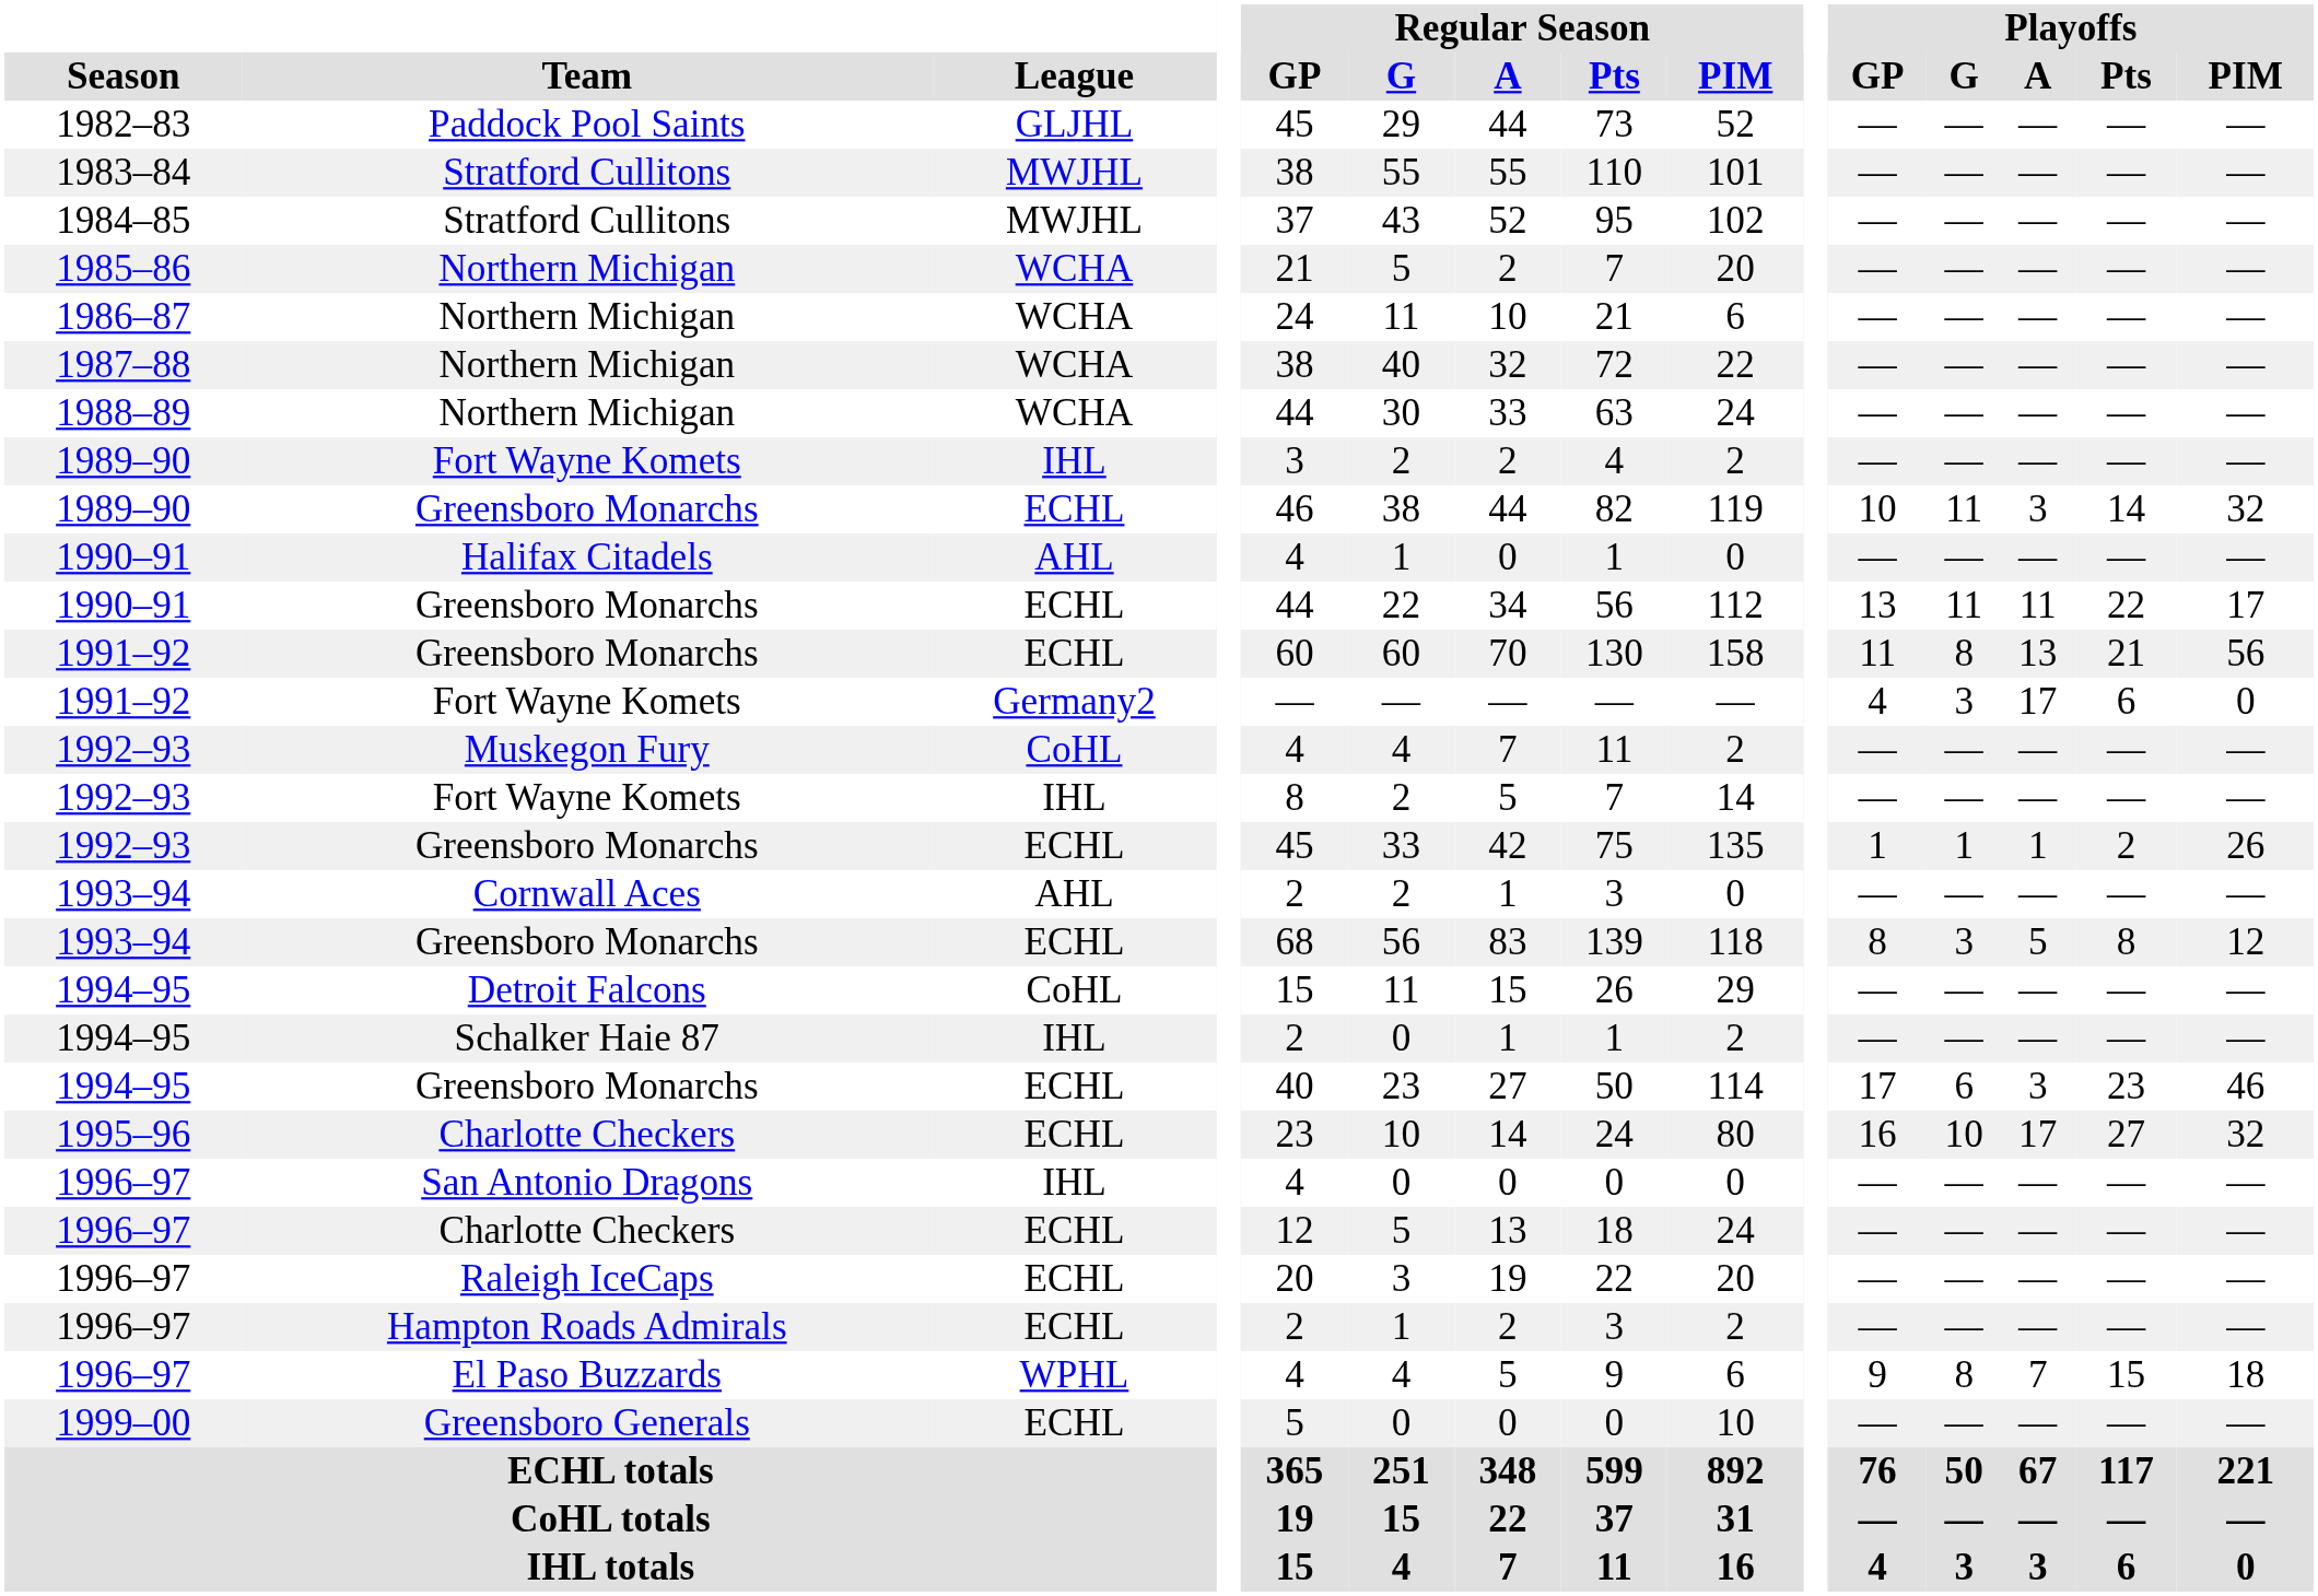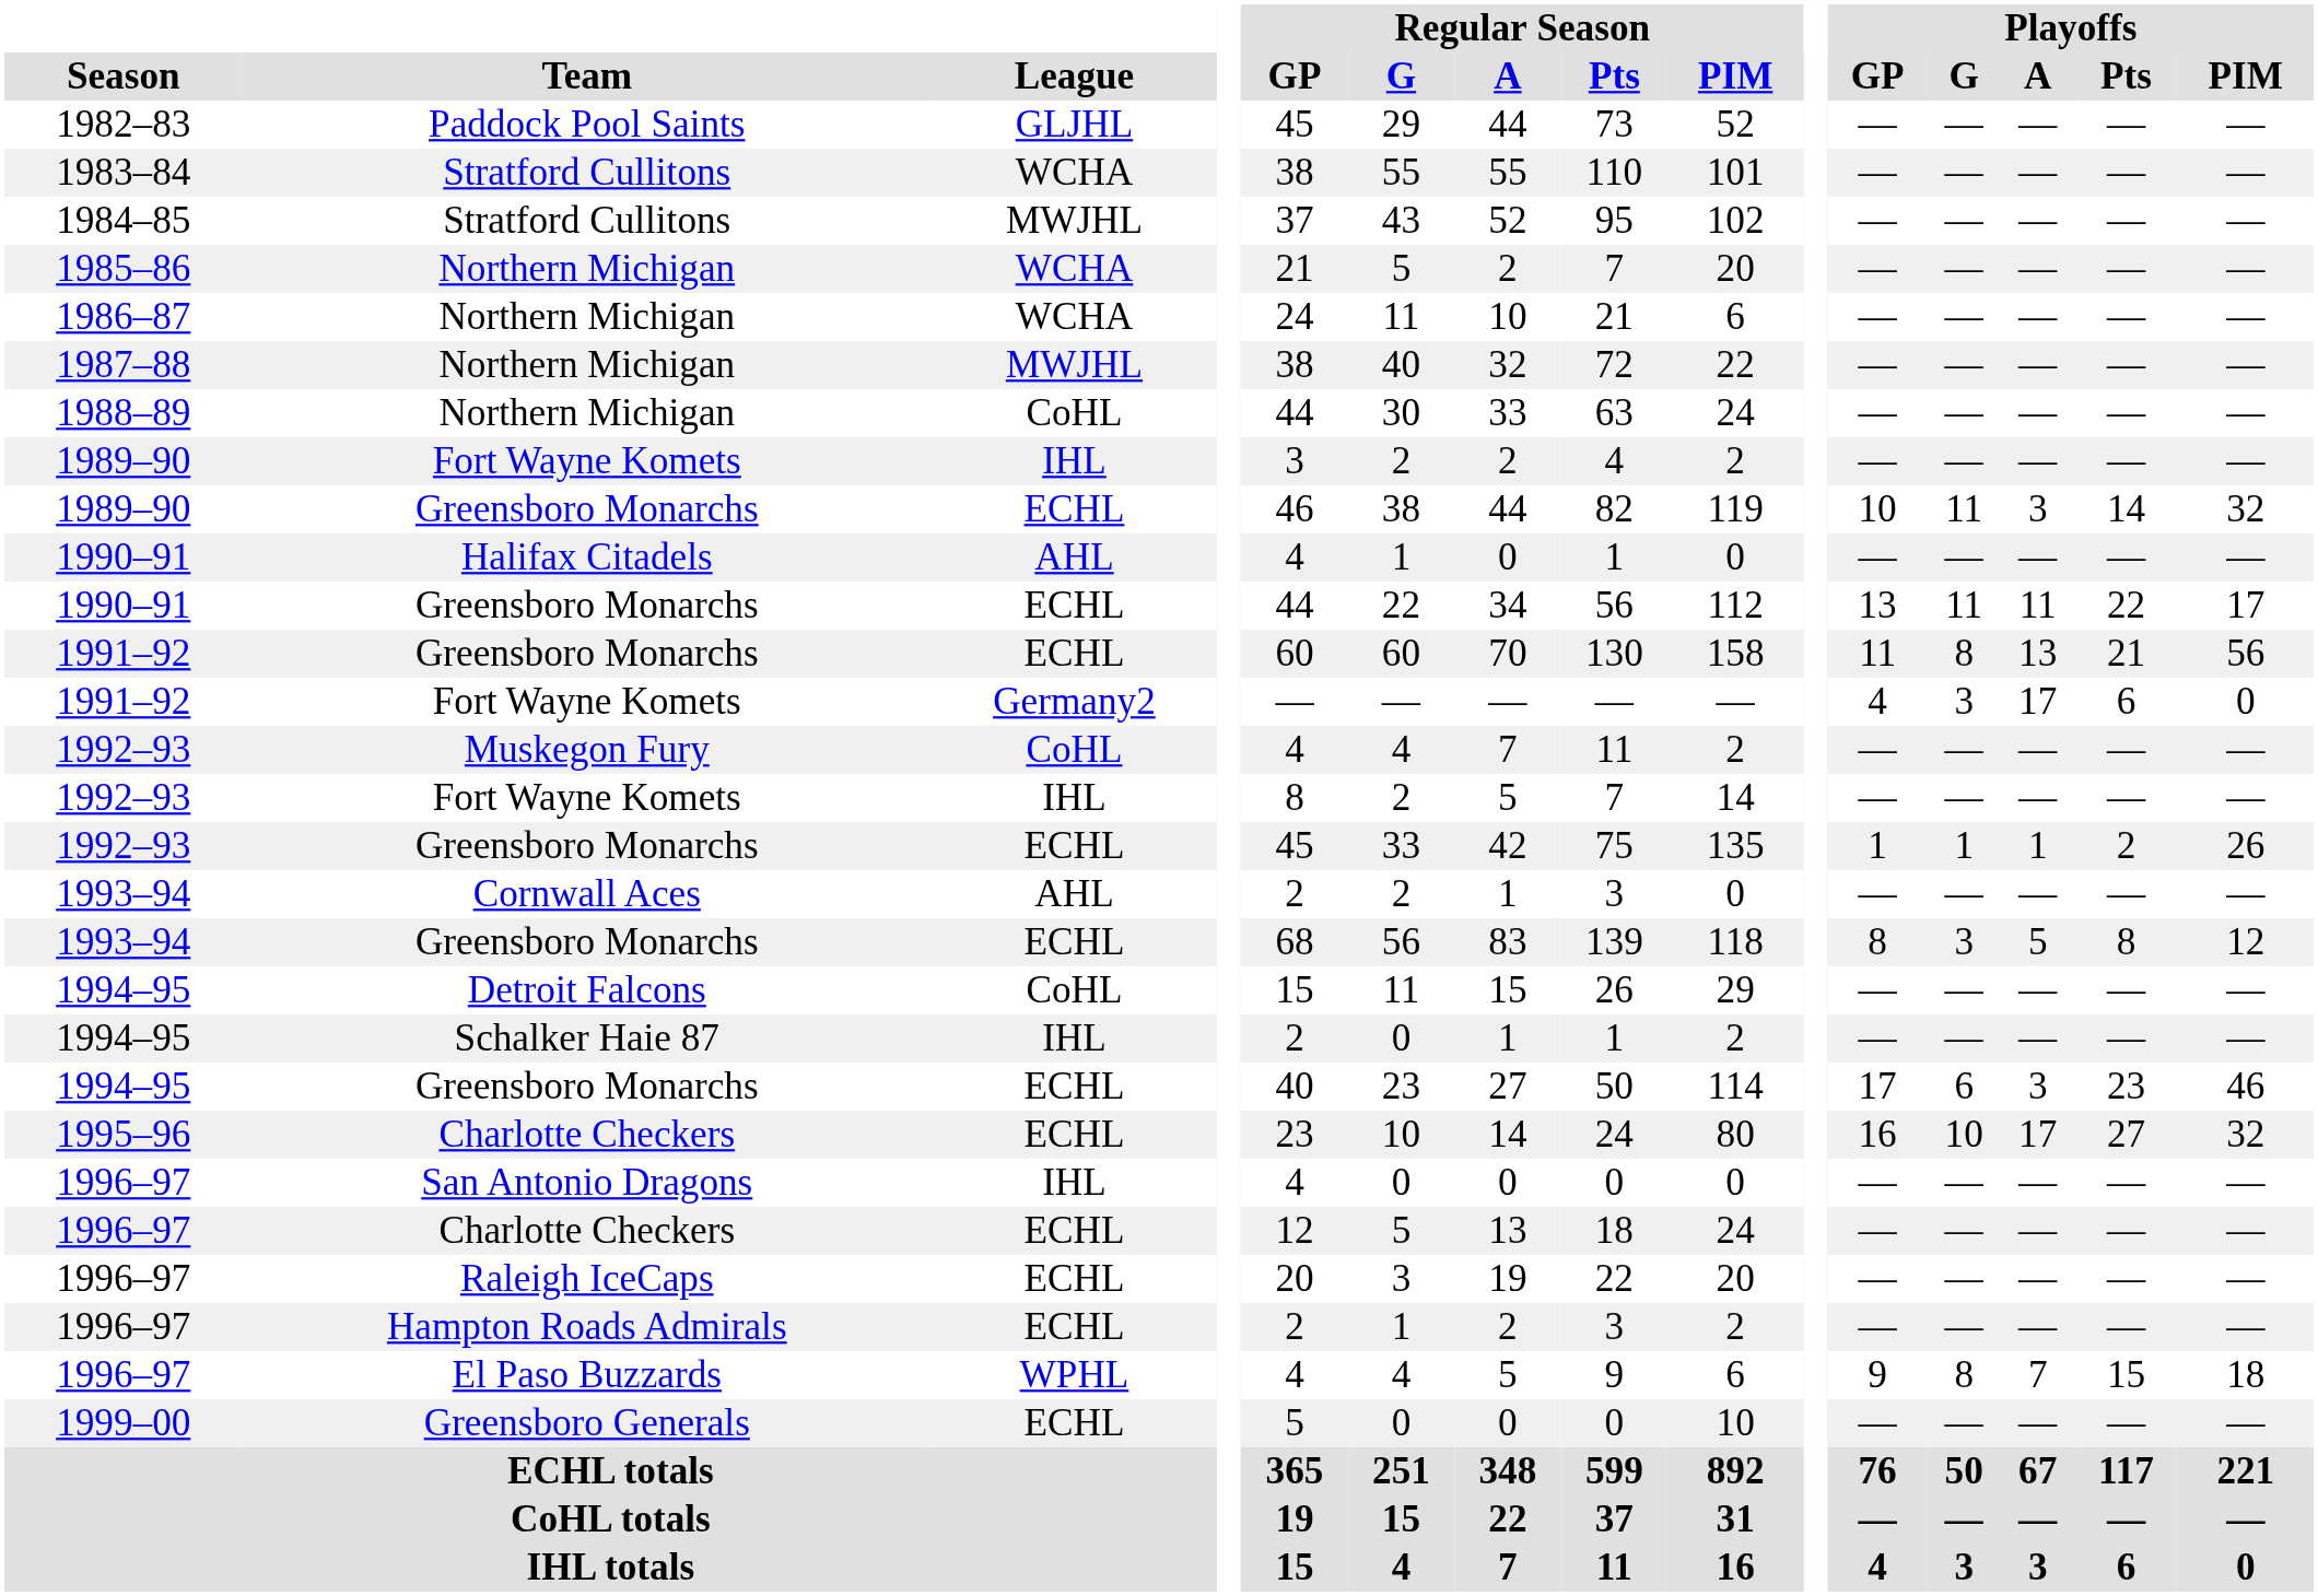 <table border="0" cellpadding="1" cellspacing="0" style="text-align:center; width:60em">
 <tr bgcolor="#e0e0e0">
 <th colspan="3"  bgcolor="#ffffff"> </th>
 <th rowspan="99" bgcolor="#ffffff"> </th>
 <th colspan="5">Regular Season</th>
 <th rowspan="99" bgcolor="#ffffff"> </th>
 <th colspan="5">Playoffs</th>
 </tr>
 <tr bgcolor="#e0e0e0">
 <th>Season</th>
 <th>Team</th>
 <th>League</th>
 <th>GP</th>
 <th><a href='#'>G</a></th>
 <th><a href='#'>A</a></th>
 <th><a href='#'>Pts</a></th>
 <th><a href='#'>PIM</a></th>
 <th>GP</th>
 <th>G</th>
 <th>A</th>
 <th>Pts</th>
 <th>PIM</th>
 </tr>
 <tr>
 <td>1982–83</td>
 <td><a href='#'>Paddock Pool Saints</a></td>
 <td><a href='#'>GLJHL</a></td>
 <td>45</td>
 <td>29</td>
 <td>44</td>
 <td>73</td>
 <td>52</td>
 <td>—</td>
 <td>—</td>
 <td>—</td>
 <td>—</td>
 <td>—</td>
 </tr>
 <tr bgcolor="f0f0f0">
 <td>1983–84</td>
 <td><a href='#'>Stratford Cullitons</a></td>
-<td><a href='#'>MWJHL</a></td>
+<td>WCHA</td>
 <td>38</td>
 <td>55</td>
 <td>55</td>
 <td>110</td>
 <td>101</td>
 <td>—</td>
 <td>—</td>
 <td>—</td>
 <td>—</td>
 <td>—</td>
 </tr>
 <tr>
 <td>1984–85</td>
 <td>Stratford Cullitons</td>
 <td>MWJHL</td>
 <td>37</td>
 <td>43</td>
 <td>52</td>
 <td>95</td>
 <td>102</td>
 <td>—</td>
 <td>—</td>
 <td>—</td>
 <td>—</td>
 <td>—</td>
 </tr>
 <tr bgcolor="f0f0f0">
 <td><a href='#'>1985–86</a></td>
 <td><a href='#'>Northern Michigan</a></td>
 <td><a href='#'>WCHA</a></td>
 <td>21</td>
 <td>5</td>
 <td>2</td>
 <td>7</td>
 <td>20</td>
 <td>—</td>
 <td>—</td>
 <td>—</td>
 <td>—</td>
 <td>—</td>
 </tr>
 <tr>
 <td><a href='#'>1986–87</a></td>
 <td>Northern Michigan</td>
 <td>WCHA</td>
 <td>24</td>
 <td>11</td>
 <td>10</td>
 <td>21</td>
 <td>6</td>
 <td>—</td>
 <td>—</td>
 <td>—</td>
 <td>—</td>
 <td>—</td>
 </tr>
 <tr bgcolor="f0f0f0">
 <td><a href='#'>1987–88</a></td>
 <td>Northern Michigan</td>
-<td>WCHA</td>
+<td><a href='#'>MWJHL</a></td>
 <td>38</td>
 <td>40</td>
 <td>32</td>
 <td>72</td>
 <td>22</td>
 <td>—</td>
 <td>—</td>
 <td>—</td>
 <td>—</td>
 <td>—</td>
 </tr>
 <tr>
 <td><a href='#'>1988–89</a></td>
 <td>Northern Michigan</td>
-<td>WCHA</td>
+<td>CoHL</td>
 <td>44</td>
 <td>30</td>
 <td>33</td>
 <td>63</td>
 <td>24</td>
 <td>—</td>
 <td>—</td>
 <td>—</td>
 <td>—</td>
 <td>—</td>
 </tr>
 <tr bgcolor="f0f0f0">
 <td><a href='#'>1989–90</a></td>
 <td><a href='#'>Fort Wayne Komets</a></td>
 <td><a href='#'>IHL</a></td>
 <td>3</td>
 <td>2</td>
 <td>2</td>
 <td>4</td>
 <td>2</td>
 <td>—</td>
 <td>—</td>
 <td>—</td>
 <td>—</td>
 <td>—</td>
 </tr>
 <tr>
 <td><a href='#'>1989–90</a></td>
 <td><a href='#'>Greensboro Monarchs</a></td>
 <td><a href='#'>ECHL</a></td>
 <td>46</td>
 <td>38</td>
 <td>44</td>
 <td>82</td>
 <td>119</td>
 <td>10</td>
 <td>11</td>
 <td>3</td>
 <td>14</td>
 <td>32</td>
 </tr>
 <tr bgcolor="f0f0f0">
 <td><a href='#'>1990–91</a></td>
 <td><a href='#'>Halifax Citadels</a></td>
 <td><a href='#'>AHL</a></td>
 <td>4</td>
 <td>1</td>
 <td>0</td>
 <td>1</td>
 <td>0</td>
 <td>—</td>
 <td>—</td>
 <td>—</td>
 <td>—</td>
 <td>—</td>
 </tr>
 <tr>
 <td><a href='#'>1990–91</a></td>
 <td>Greensboro Monarchs</td>
 <td>ECHL</td>
 <td>44</td>
 <td>22</td>
 <td>34</td>
 <td>56</td>
 <td>112</td>
 <td>13</td>
 <td>11</td>
 <td>11</td>
 <td>22</td>
 <td>17</td>
 </tr>
 <tr bgcolor="f0f0f0">
 <td><a href='#'>1991–92</a></td>
 <td>Greensboro Monarchs</td>
 <td>ECHL</td>
 <td>60</td>
 <td>60</td>
 <td>70</td>
 <td>130</td>
 <td>158</td>
 <td>11</td>
 <td>8</td>
 <td>13</td>
 <td>21</td>
 <td>56</td>
 </tr>
 <tr>
 <td><a href='#'>1991–92</a></td>
 <td>Fort Wayne Komets</td>
 <td><a href='#'>Germany2</a></td>
 <td>—</td>
 <td>—</td>
 <td>—</td>
 <td>—</td>
 <td>—</td>
 <td>4</td>
 <td>3</td>
 <td>17</td>
 <td>6</td>
 <td>0</td>
 </tr>
 <tr bgcolor="f0f0f0">
 <td><a href='#'>1992–93</a></td>
 <td><a href='#'>Muskegon Fury</a></td>
 <td><a href='#'>CoHL</a></td>
 <td>4</td>
 <td>4</td>
 <td>7</td>
 <td>11</td>
 <td>2</td>
 <td>—</td>
 <td>—</td>
 <td>—</td>
 <td>—</td>
 <td>—</td>
 </tr>
 <tr>
 <td><a href='#'>1992–93</a></td>
 <td>Fort Wayne Komets</td>
 <td>IHL</td>
 <td>8</td>
 <td>2</td>
 <td>5</td>
 <td>7</td>
 <td>14</td>
 <td>—</td>
 <td>—</td>
 <td>—</td>
 <td>—</td>
 <td>—</td>
 </tr>
 <tr bgcolor="f0f0f0">
 <td><a href='#'>1992–93</a></td>
 <td>Greensboro Monarchs</td>
 <td>ECHL</td>
 <td>45</td>
 <td>33</td>
 <td>42</td>
 <td>75</td>
 <td>135</td>
 <td>1</td>
 <td>1</td>
 <td>1</td>
 <td>2</td>
 <td>26</td>
 </tr>
 <tr>
 <td><a href='#'>1993–94</a></td>
 <td><a href='#'>Cornwall Aces</a></td>
 <td>AHL</td>
 <td>2</td>
 <td>2</td>
 <td>1</td>
 <td>3</td>
 <td>0</td>
 <td>—</td>
 <td>—</td>
 <td>—</td>
 <td>—</td>
 <td>—</td>
 </tr>
 <tr bgcolor="f0f0f0">
 <td><a href='#'>1993–94</a></td>
 <td>Greensboro Monarchs</td>
 <td>ECHL</td>
 <td>68</td>
 <td>56</td>
 <td>83</td>
 <td>139</td>
 <td>118</td>
 <td>8</td>
 <td>3</td>
 <td>5</td>
 <td>8</td>
 <td>12</td>
 </tr>
 <tr>
 <td><a href='#'>1994–95</a></td>
 <td><a href='#'>Detroit Falcons</a></td>
 <td>CoHL</td>
 <td>15</td>
 <td>11</td>
 <td>15</td>
 <td>26</td>
 <td>29</td>
 <td>—</td>
 <td>—</td>
 <td>—</td>
 <td>—</td>
 <td>—</td>
 </tr>
 <tr bgcolor="f0f0f0">
 <td>1994–95</td>
 <td>Schalker Haie 87</td>
 <td>IHL</td>
 <td>2</td>
 <td>0</td>
 <td>1</td>
 <td>1</td>
 <td>2</td>
 <td>—</td>
 <td>—</td>
 <td>—</td>
 <td>—</td>
 <td>—</td>
 </tr>
 <tr>
 <td><a href='#'>1994–95</a></td>
 <td>Greensboro Monarchs</td>
 <td>ECHL</td>
 <td>40</td>
 <td>23</td>
 <td>27</td>
 <td>50</td>
 <td>114</td>
 <td>17</td>
 <td>6</td>
 <td>3</td>
 <td>23</td>
 <td>46</td>
 </tr>
 <tr bgcolor="f0f0f0">
 <td><a href='#'>1995–96</a></td>
 <td><a href='#'>Charlotte Checkers</a></td>
 <td>ECHL</td>
 <td>23</td>
 <td>10</td>
 <td>14</td>
 <td>24</td>
 <td>80</td>
 <td>16</td>
 <td>10</td>
 <td>17</td>
 <td>27</td>
 <td>32</td>
 </tr>
 <tr>
 <td><a href='#'>1996–97</a></td>
 <td><a href='#'>San Antonio Dragons</a></td>
 <td>IHL</td>
 <td>4</td>
 <td>0</td>
 <td>0</td>
 <td>0</td>
 <td>0</td>
 <td>—</td>
 <td>—</td>
 <td>—</td>
 <td>—</td>
 <td>—</td>
 </tr>
 <tr bgcolor="f0f0f0">
 <td><a href='#'>1996–97</a></td>
 <td>Charlotte Checkers</td>
 <td>ECHL</td>
 <td>12</td>
 <td>5</td>
 <td>13</td>
 <td>18</td>
 <td>24</td>
 <td>—</td>
 <td>—</td>
 <td>—</td>
 <td>—</td>
 <td>—</td>
 </tr>
 <tr>
 <td>1996–97</td>
 <td><a href='#'>Raleigh IceCaps</a></td>
 <td>ECHL</td>
 <td>20</td>
 <td>3</td>
 <td>19</td>
 <td>22</td>
 <td>20</td>
 <td>—</td>
 <td>—</td>
 <td>—</td>
 <td>—</td>
 <td>—</td>
 </tr>
 <tr bgcolor="f0f0f0">
 <td>1996–97</td>
 <td><a href='#'>Hampton Roads Admirals</a></td>
 <td>ECHL</td>
 <td>2</td>
 <td>1</td>
 <td>2</td>
 <td>3</td>
 <td>2</td>
 <td>—</td>
 <td>—</td>
 <td>—</td>
 <td>—</td>
 <td>—</td>
 </tr>
 <tr>
 <td><a href='#'>1996–97</a></td>
 <td><a href='#'>El Paso Buzzards</a></td>
 <td><a href='#'>WPHL</a></td>
 <td>4</td>
 <td>4</td>
 <td>5</td>
 <td>9</td>
 <td>6</td>
 <td>9</td>
 <td>8</td>
 <td>7</td>
 <td>15</td>
 <td>18</td>
 </tr>
 <tr bgcolor="f0f0f0">
 <td><a href='#'>1999–00</a></td>
 <td><a href='#'>Greensboro Generals</a></td>
 <td>ECHL</td>
 <td>5</td>
 <td>0</td>
 <td>0</td>
 <td>0</td>
 <td>10</td>
 <td>—</td>
 <td>—</td>
 <td>—</td>
 <td>—</td>
 <td>—</td>
 </tr>
 <tr bgcolor="#e0e0e0">
 <th colspan="3">ECHL totals</th>
 <th>365</th>
 <th>251</th>
 <th>348</th>
 <th>599</th>
 <th>892</th>
 <th>76</th>
 <th>50</th>
 <th>67</th>
 <th>117</th>
 <th>221</th>
 </tr>
 <tr bgcolor="#e0e0e0">
 <th colspan="3">CoHL totals</th>
 <th>19</th>
 <th>15</th>
 <th>22</th>
 <th>37</th>
 <th>31</th>
 <th>—</th>
 <th>—</th>
 <th>—</th>
 <th>—</th>
 <th>—</th>
 </tr>
 <tr bgcolor="#e0e0e0">
 <th colspan="3">IHL totals</th>
 <th>15</th>
 <th>4</th>
 <th>7</th>
 <th>11</th>
 <th>16</th>
 <th>4</th>
 <th>3</th>
 <th>3</th>
 <th>6</th>
 <th>0</th>
 </tr>
 </table>
